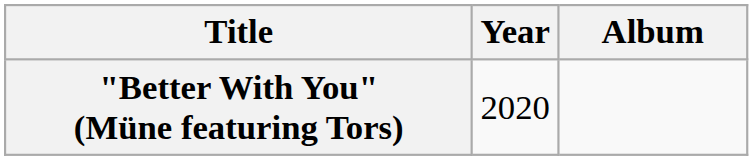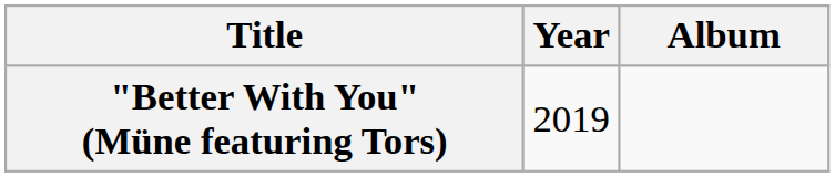 <table class="wikitable plainrowheaders" style="text-align:center;">
 <tr>
 <th scope="col" style="width:13em;">Title</th>
 <th scope="col" style="width:1em;">Year</th>
 <th scope="col" style="width:5em;">Album</th>
 </tr>
 <tr>
 <th scope="row">"Better With You"<br><span>(Müne featuring Tors)</span></th>
-<td>2020</td>
+<td>2019</td>
 <td></td>
 </tr>
 </table>
